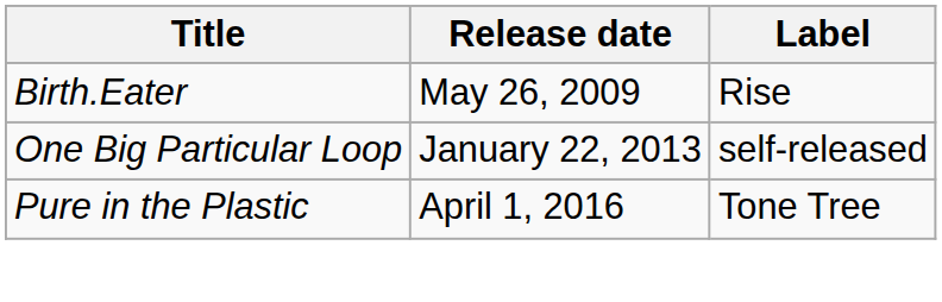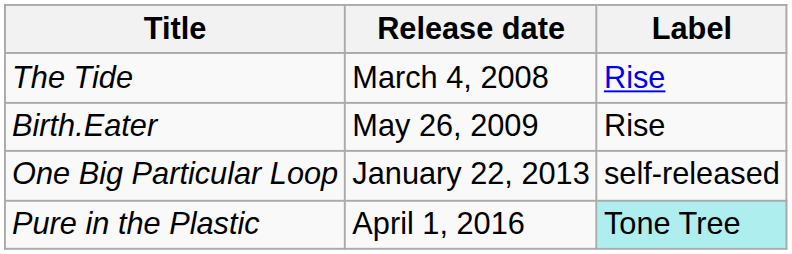 <table class="wikitable">
 <tr>
 <th>Title</th>
 <th>Release date</th>
 <th>Label</th>
+</tr>
+<tr>
+<td><em>The Tide</em></td>
+<td>March 4, 2008</td>
+<td><a href='#'>Rise</a></td>
 </tr>
 <tr>
 <td><em>Birth.Eater</em></td>
 <td>May 26, 2009</td>
 <td>Rise</td>
 </tr>
 <tr>
 <td><em>One Big Particular Loop</em></td>
 <td>January 22, 2013</td>
 <td>self-released</td>
 </tr>
 <tr>
 <td><em>Pure in the Plastic</em></td>
 <td>April 1, 2016</td>
-<td>Tone Tree</td>
+<td style="background: paleturquoise;">Tone Tree</td>
 </tr>
 </table>
